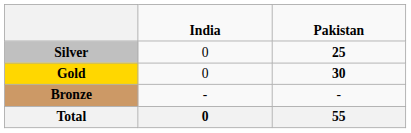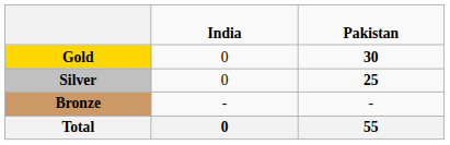 <table class="wikitable" style="text-align:center">
 <tr>
 <th style="width:150px;"></th>
 <td style="width:150px;" style="background-color:#0044AA"><span><br><strong>India</strong></span></td>
 <td style="width:150px;"style="background-color:green"><span><br><strong>Pakistan</strong></span></td>
 </tr>
 <tr>
+<td style="background:gold"><strong>Gold</strong></td>
+<td>0</td>
+<td><strong>30</strong></td>
+</tr>
+<tr>
 <td style="background:silver"><strong>Silver</strong></td>
 <td>0</td>
 <td><strong>25</strong></td>
-</tr>
-<tr>
-<td style="background:gold"><strong>Gold</strong></td>
-<td>0</td>
-<td><strong>30</strong></td>
 </tr>
 <tr>
 <td style="background:#cc9966"><strong>Bronze</strong></td>
 <td>-</td>
 <td>-</td>
 </tr>
 <tr>
 <th>Total</th>
 <th>0</th>
 <th><strong>55</strong></th>
 </tr>
 </table>
